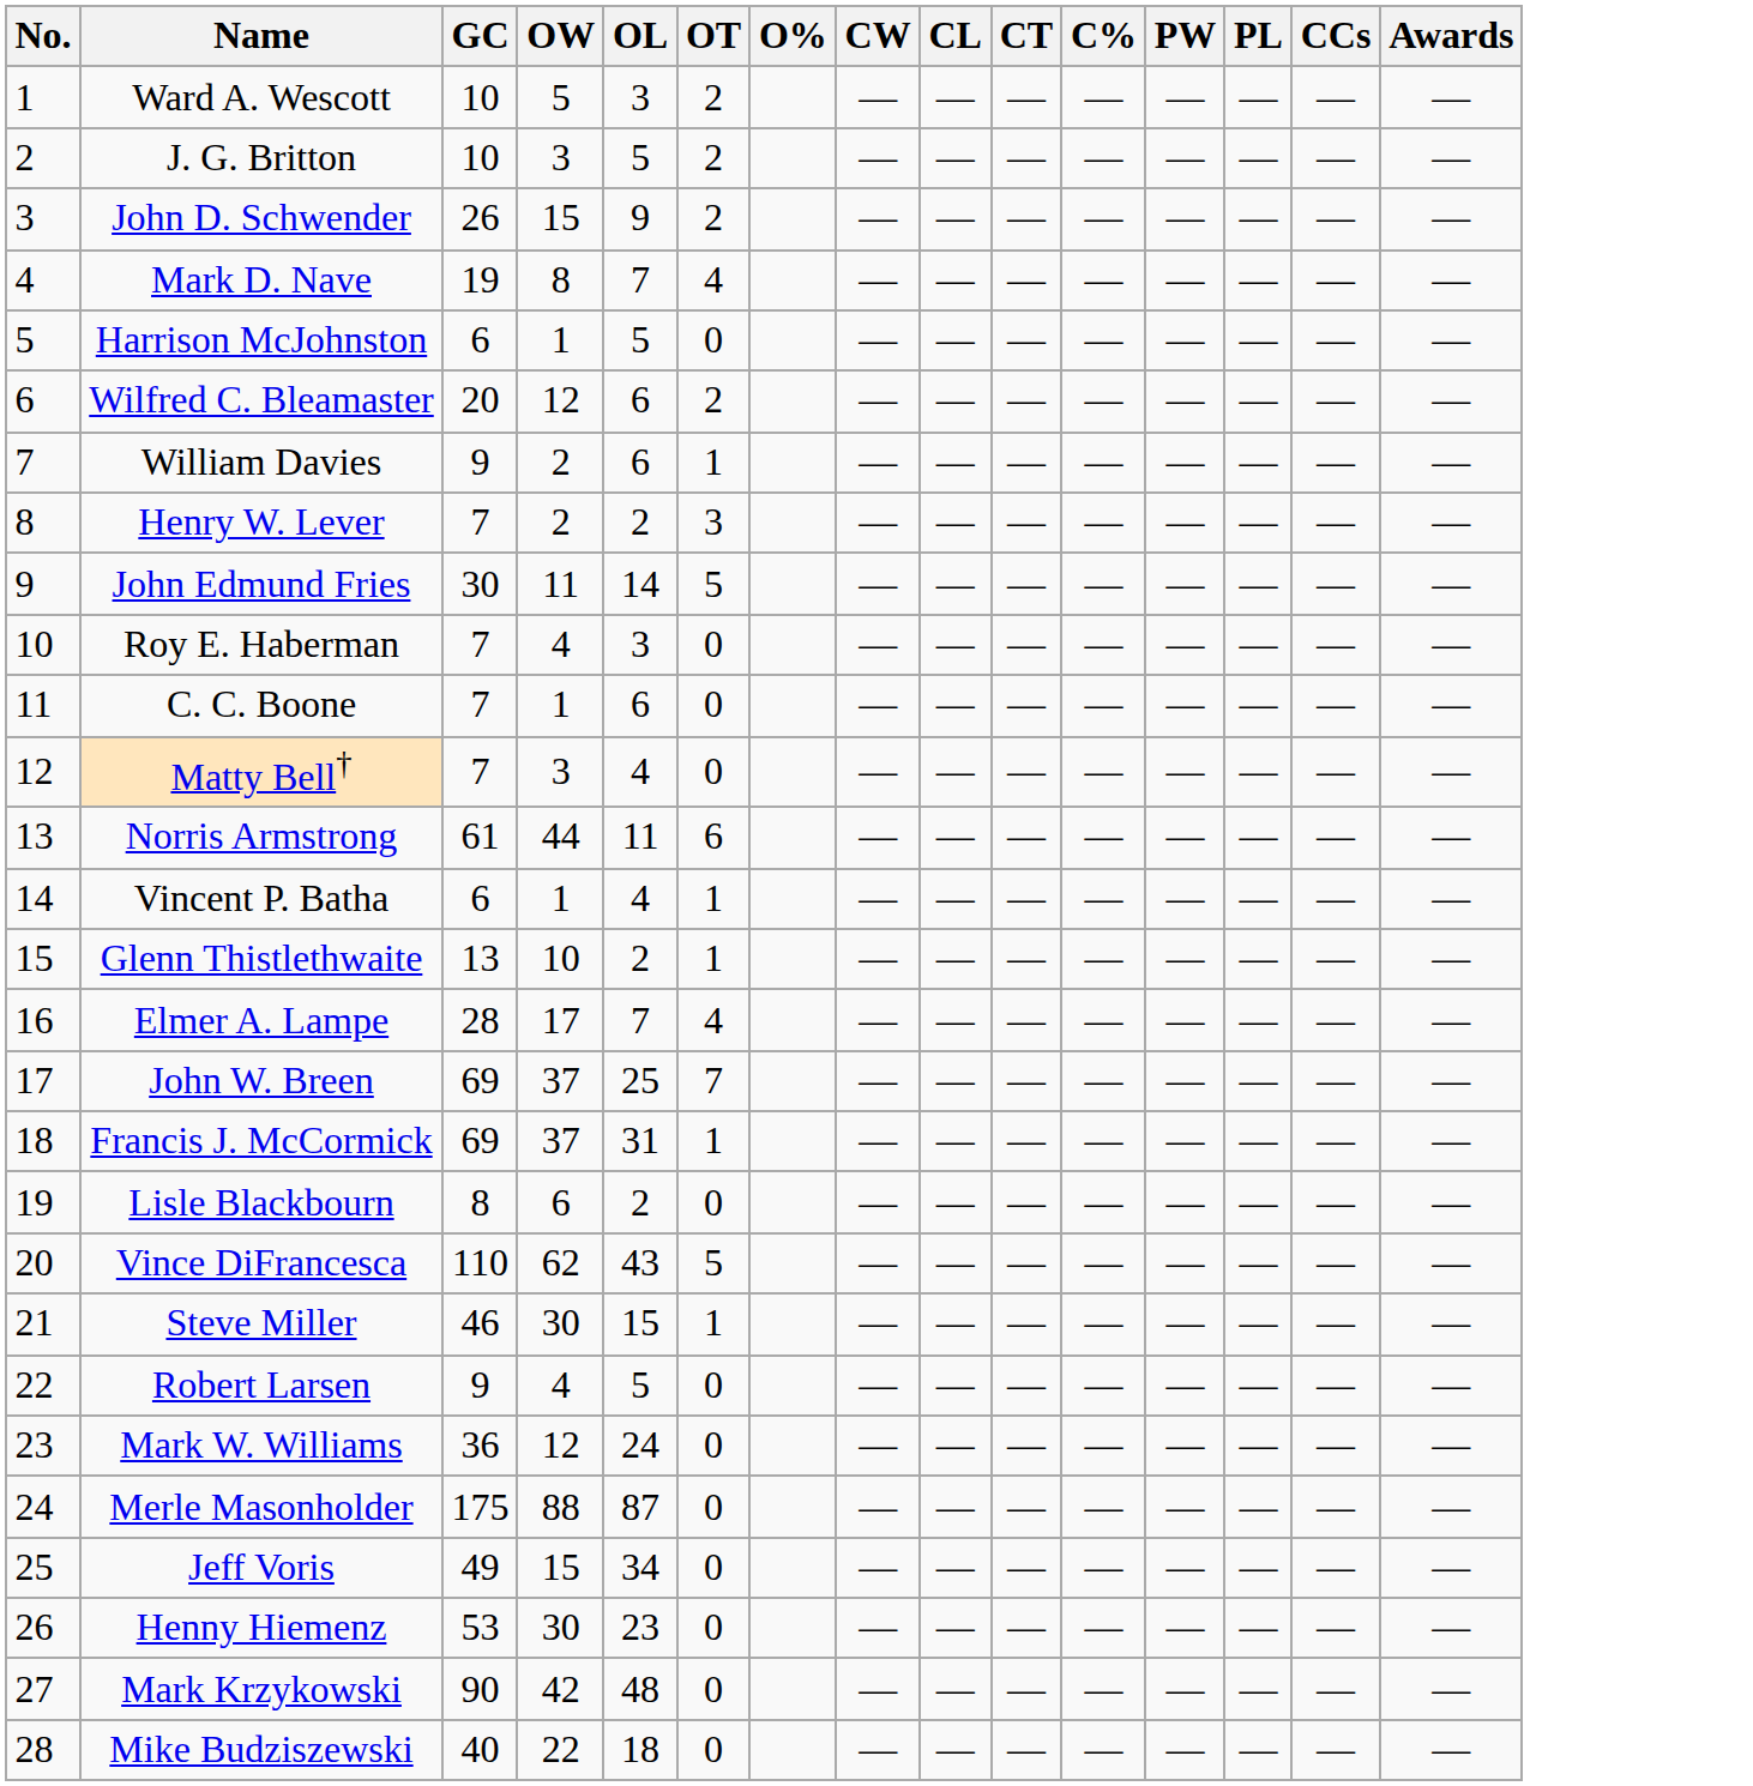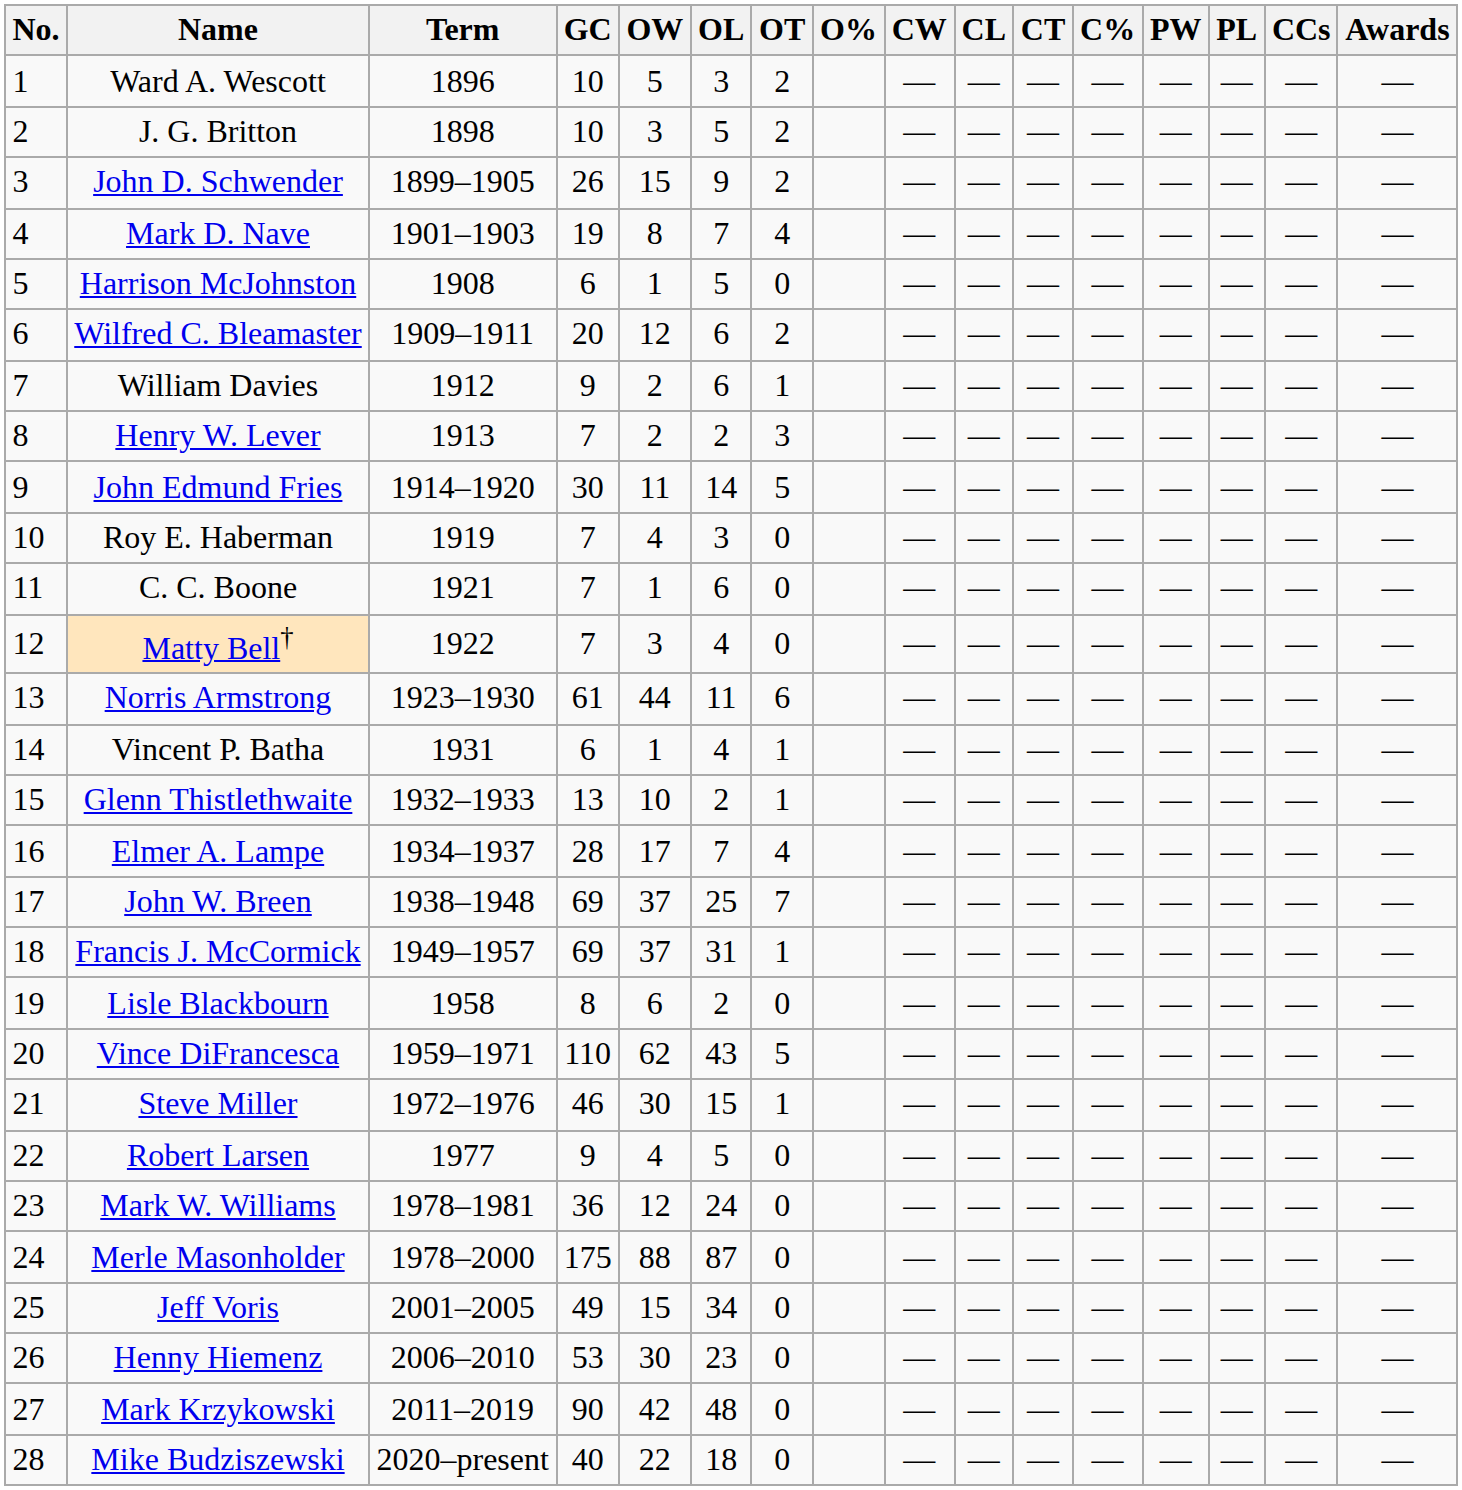 <table class="wikitable sortable">
 <tr>
 <th>No.</th>
 <th>Name</th>
+<th>Term</th>
 <th>GC</th>
 <th>OW</th>
 <th>OL</th>
 <th>OT</th>
 <th>O%</th>
 <th>CW</th>
 <th>CL</th>
 <th>CT</th>
 <th>C%</th>
 <th>PW</th>
 <th>PL</th>
 <th>CCs</th>
 <th class="unsortable">Awards</th>
 </tr>
 <tr>
 <td>1</td>
 <td align="center">Ward A. Wescott</td>
+<td align="center">1896</td>
 <td align="center">10</td>
 <td align="center">5</td>
 <td align="center">3</td>
 <td align="center">2</td>
 <td align="center"></td>
 <td align="center">—</td>
 <td align="center">—</td>
 <td align="center">—</td>
 <td align="center">—</td>
 <td align="center">—</td>
 <td align="center">—</td>
 <td align="center">—</td>
 <td align="center">—</td>
 </tr>
 <tr>
 <td>2</td>
 <td align="center">J. G. Britton</td>
+<td align="center">1898</td>
 <td align="center">10</td>
 <td align="center">3</td>
 <td align="center">5</td>
 <td align="center">2</td>
 <td align="center"></td>
 <td align="center">—</td>
 <td align="center">—</td>
 <td align="center">—</td>
 <td align="center">—</td>
 <td align="center">—</td>
 <td align="center">—</td>
 <td align="center">—</td>
 <td align="center">—</td>
 </tr>
 <tr>
 <td>3</td>
 <td align="center"><a href='#'>John D. Schwender</a></td>
+<td align="center">1899–1905</td>
 <td align="center">26</td>
 <td align="center">15</td>
 <td align="center">9</td>
 <td align="center">2</td>
 <td align="center"></td>
 <td align="center">—</td>
 <td align="center">—</td>
 <td align="center">—</td>
 <td align="center">—</td>
 <td align="center">—</td>
 <td align="center">—</td>
 <td align="center">—</td>
 <td align="center">—</td>
 </tr>
 <tr>
 <td>4</td>
 <td align="center"><a href='#'>Mark D. Nave</a></td>
+<td align="center">1901–1903</td>
 <td align="center">19</td>
 <td align="center">8</td>
 <td align="center">7</td>
 <td align="center">4</td>
 <td align="center"></td>
 <td align="center">—</td>
 <td align="center">—</td>
 <td align="center">—</td>
 <td align="center">—</td>
 <td align="center">—</td>
 <td align="center">—</td>
 <td align="center">—</td>
 <td align="center">—</td>
 </tr>
 <tr>
 <td>5</td>
 <td align="center"><a href='#'>Harrison McJohnston</a></td>
+<td align="center">1908</td>
 <td align="center">6</td>
 <td align="center">1</td>
 <td align="center">5</td>
 <td align="center">0</td>
 <td align="center"></td>
 <td align="center">—</td>
 <td align="center">—</td>
 <td align="center">—</td>
 <td align="center">—</td>
 <td align="center">—</td>
 <td align="center">—</td>
 <td align="center">—</td>
 <td align="center">—</td>
 </tr>
 <tr>
 <td>6</td>
 <td align="center"><a href='#'>Wilfred C. Bleamaster</a></td>
+<td align="center">1909–1911</td>
 <td align="center">20</td>
 <td align="center">12</td>
 <td align="center">6</td>
 <td align="center">2</td>
 <td align="center"></td>
 <td align="center">—</td>
 <td align="center">—</td>
 <td align="center">—</td>
 <td align="center">—</td>
 <td align="center">—</td>
 <td align="center">—</td>
 <td align="center">—</td>
 <td align="center">—</td>
 </tr>
 <tr>
 <td>7</td>
 <td align="center">William Davies</td>
+<td align="center">1912</td>
 <td align="center">9</td>
 <td align="center">2</td>
 <td align="center">6</td>
 <td align="center">1</td>
 <td align="center"></td>
 <td align="center">—</td>
 <td align="center">—</td>
 <td align="center">—</td>
 <td align="center">—</td>
 <td align="center">—</td>
 <td align="center">—</td>
 <td align="center">—</td>
 <td align="center">—</td>
 </tr>
 <tr>
 <td>8</td>
 <td align="center"><a href='#'>Henry W. Lever</a></td>
+<td align="center">1913</td>
 <td align="center">7</td>
 <td align="center">2</td>
 <td align="center">2</td>
 <td align="center">3</td>
 <td align="center"></td>
 <td align="center">—</td>
 <td align="center">—</td>
 <td align="center">—</td>
 <td align="center">—</td>
 <td align="center">—</td>
 <td align="center">—</td>
 <td align="center">—</td>
 <td align="center">—</td>
 </tr>
 <tr>
 <td>9</td>
 <td align="center"><a href='#'>John Edmund Fries</a></td>
+<td align="center">1914–1920</td>
 <td align="center">30</td>
 <td align="center">11</td>
 <td align="center">14</td>
 <td align="center">5</td>
 <td align="center"></td>
 <td align="center">—</td>
 <td align="center">—</td>
 <td align="center">—</td>
 <td align="center">—</td>
 <td align="center">—</td>
 <td align="center">—</td>
 <td align="center">—</td>
 <td align="center">—</td>
 </tr>
 <tr>
 <td>10</td>
 <td align="center">Roy E. Haberman</td>
+<td align="center">1919</td>
 <td align="center">7</td>
 <td align="center">4</td>
 <td align="center">3</td>
 <td align="center">0</td>
 <td align="center"></td>
 <td align="center">—</td>
 <td align="center">—</td>
 <td align="center">—</td>
 <td align="center">—</td>
 <td align="center">—</td>
 <td align="center">—</td>
 <td align="center">—</td>
 <td align="center">—</td>
 </tr>
 <tr>
 <td>11</td>
 <td align="center">C. C. Boone</td>
+<td align="center">1921</td>
 <td align="center">7</td>
 <td align="center">1</td>
 <td align="center">6</td>
 <td align="center">0</td>
 <td align="center"></td>
 <td align="center">—</td>
 <td align="center">—</td>
 <td align="center">—</td>
 <td align="center">—</td>
 <td align="center">—</td>
 <td align="center">—</td>
 <td align="center">—</td>
 <td align="center">—</td>
 </tr>
 <tr>
 <td>12</td>
 <td bgcolor=#FFE6BD align="center"><a href='#'>Matty Bell</a><sup>†</sup></td>
+<td align="center">1922</td>
 <td align="center">7</td>
 <td align="center">3</td>
 <td align="center">4</td>
 <td align="center">0</td>
 <td align="center"></td>
 <td align="center">—</td>
 <td align="center">—</td>
 <td align="center">—</td>
 <td align="center">—</td>
 <td align="center">—</td>
 <td align="center">—</td>
 <td align="center">—</td>
 <td align="center">—</td>
 </tr>
 <tr>
 <td>13</td>
 <td align="center"><a href='#'>Norris Armstrong</a></td>
+<td align="center">1923–1930</td>
 <td align="center">61</td>
 <td align="center">44</td>
 <td align="center">11</td>
 <td align="center">6</td>
 <td align="center"></td>
 <td align="center">—</td>
 <td align="center">—</td>
 <td align="center">—</td>
 <td align="center">—</td>
 <td align="center">—</td>
 <td align="center">—</td>
 <td align="center">—</td>
 <td align="center">—</td>
 </tr>
 <tr>
 <td>14</td>
 <td align="center">Vincent P. Batha</td>
+<td align="center">1931</td>
 <td align="center">6</td>
 <td align="center">1</td>
 <td align="center">4</td>
 <td align="center">1</td>
 <td align="center"></td>
 <td align="center">—</td>
 <td align="center">—</td>
 <td align="center">—</td>
 <td align="center">—</td>
 <td align="center">—</td>
 <td align="center">—</td>
 <td align="center">—</td>
 <td align="center">—</td>
 </tr>
 <tr>
 <td>15</td>
 <td align="center"><a href='#'>Glenn Thistlethwaite</a></td>
+<td align="center">1932–1933</td>
 <td align="center">13</td>
 <td align="center">10</td>
 <td align="center">2</td>
 <td align="center">1</td>
 <td align="center"></td>
 <td align="center">—</td>
 <td align="center">—</td>
 <td align="center">—</td>
 <td align="center">—</td>
 <td align="center">—</td>
 <td align="center">—</td>
 <td align="center">—</td>
 <td align="center">—</td>
 </tr>
 <tr>
 <td>16</td>
 <td align="center"><a href='#'>Elmer A. Lampe</a></td>
+<td align="center">1934–1937</td>
 <td align="center">28</td>
 <td align="center">17</td>
 <td align="center">7</td>
 <td align="center">4</td>
 <td align="center"></td>
 <td align="center">—</td>
 <td align="center">—</td>
 <td align="center">—</td>
 <td align="center">—</td>
 <td align="center">—</td>
 <td align="center">—</td>
 <td align="center">—</td>
 <td align="center">—</td>
 </tr>
 <tr>
 <td>17</td>
 <td align="center"><a href='#'>John W. Breen</a></td>
+<td align="center">1938–1948</td>
 <td align="center">69</td>
 <td align="center">37</td>
 <td align="center">25</td>
 <td align="center">7</td>
 <td align="center"></td>
 <td align="center">—</td>
 <td align="center">—</td>
 <td align="center">—</td>
 <td align="center">—</td>
 <td align="center">—</td>
 <td align="center">—</td>
 <td align="center">—</td>
 <td align="center">—</td>
 </tr>
 <tr>
 <td>18</td>
 <td align="center"><a href='#'>Francis J. McCormick</a></td>
+<td align="center">1949–1957</td>
 <td align="center">69</td>
 <td align="center">37</td>
 <td align="center">31</td>
 <td align="center">1</td>
 <td align="center"></td>
 <td align="center">—</td>
 <td align="center">—</td>
 <td align="center">—</td>
 <td align="center">—</td>
 <td align="center">—</td>
 <td align="center">—</td>
 <td align="center">—</td>
 <td align="center">—</td>
 </tr>
 <tr>
 <td>19</td>
 <td align="center"><a href='#'>Lisle Blackbourn</a></td>
+<td align="center">1958</td>
 <td align="center">8</td>
 <td align="center">6</td>
 <td align="center">2</td>
 <td align="center">0</td>
 <td align="center"></td>
 <td align="center">—</td>
 <td align="center">—</td>
 <td align="center">—</td>
 <td align="center">—</td>
 <td align="center">—</td>
 <td align="center">—</td>
 <td align="center">—</td>
 <td align="center">—</td>
 </tr>
 <tr>
 <td>20</td>
 <td align="center"><a href='#'>Vince DiFrancesca</a></td>
+<td align="center">1959–1971</td>
 <td align="center">110</td>
 <td align="center">62</td>
 <td align="center">43</td>
 <td align="center">5</td>
 <td align="center"></td>
 <td align="center">—</td>
 <td align="center">—</td>
 <td align="center">—</td>
 <td align="center">—</td>
 <td align="center">—</td>
 <td align="center">—</td>
 <td align="center">—</td>
 <td align="center">—</td>
 </tr>
 <tr>
 <td>21</td>
 <td align="center"><a href='#'>Steve Miller</a></td>
+<td align="center">1972–1976</td>
 <td align="center">46</td>
 <td align="center">30</td>
 <td align="center">15</td>
 <td align="center">1</td>
 <td align="center"></td>
 <td align="center">—</td>
 <td align="center">—</td>
 <td align="center">—</td>
 <td align="center">—</td>
 <td align="center">—</td>
 <td align="center">—</td>
 <td align="center">—</td>
 <td align="center">—</td>
 </tr>
 <tr>
 <td>22</td>
 <td align="center"><a href='#'>Robert Larsen</a></td>
+<td align="center">1977</td>
 <td align="center">9</td>
 <td align="center">4</td>
 <td align="center">5</td>
 <td align="center">0</td>
 <td align="center"></td>
 <td align="center">—</td>
 <td align="center">—</td>
 <td align="center">—</td>
 <td align="center">—</td>
 <td align="center">—</td>
 <td align="center">—</td>
 <td align="center">—</td>
 <td align="center">—</td>
 </tr>
 <tr>
 <td>23</td>
 <td align="center"><a href='#'>Mark W. Williams</a></td>
+<td align="center">1978–1981</td>
 <td align="center">36</td>
 <td align="center">12</td>
 <td align="center">24</td>
 <td align="center">0</td>
 <td align="center"></td>
 <td align="center">—</td>
 <td align="center">—</td>
 <td align="center">—</td>
 <td align="center">—</td>
 <td align="center">—</td>
 <td align="center">—</td>
 <td align="center">—</td>
 <td align="center">—</td>
 </tr>
 <tr>
 <td>24</td>
 <td align="center"><a href='#'>Merle Masonholder</a></td>
+<td align="center">1978–2000</td>
 <td align="center">175</td>
 <td align="center">88</td>
 <td align="center">87</td>
 <td align="center">0</td>
 <td align="center"></td>
 <td align="center">—</td>
 <td align="center">—</td>
 <td align="center">—</td>
 <td align="center">—</td>
 <td align="center">—</td>
 <td align="center">—</td>
 <td align="center">—</td>
 <td align="center">—</td>
 </tr>
 <tr>
 <td>25</td>
 <td align="center"><a href='#'>Jeff Voris</a></td>
+<td align="center">2001–2005</td>
 <td align="center">49</td>
 <td align="center">15</td>
 <td align="center">34</td>
 <td align="center">0</td>
 <td align="center"></td>
 <td align="center">—</td>
 <td align="center">—</td>
 <td align="center">—</td>
 <td align="center">—</td>
 <td align="center">—</td>
 <td align="center">—</td>
 <td align="center">—</td>
 <td align="center">—</td>
 </tr>
 <tr>
 <td>26</td>
 <td align="center"><a href='#'>Henny Hiemenz</a></td>
+<td align="center">2006–2010</td>
 <td align="center">53</td>
 <td align="center">30</td>
 <td align="center">23</td>
 <td align="center">0</td>
 <td align="center"></td>
 <td align="center">—</td>
 <td align="center">—</td>
 <td align="center">—</td>
 <td align="center">—</td>
 <td align="center">—</td>
 <td align="center">—</td>
 <td align="center">—</td>
 <td align="center">—</td>
 </tr>
 <tr>
 <td>27</td>
 <td align="center"><a href='#'>Mark Krzykowski</a></td>
+<td align="center">2011–2019</td>
 <td align="center">90</td>
 <td align="center">42</td>
 <td align="center">48</td>
 <td align="center">0</td>
 <td align="center"></td>
 <td align="center">—</td>
 <td align="center">—</td>
 <td align="center">—</td>
 <td align="center">—</td>
 <td align="center">—</td>
 <td align="center">—</td>
 <td align="center">—</td>
 <td align="center">—</td>
 </tr>
 <tr>
 <td>28</td>
 <td align="center"><a href='#'>Mike Budziszewski</a></td>
+<td align="center">2020–present</td>
 <td align="center">40</td>
 <td align="center">22</td>
 <td align="center">18</td>
 <td align="center">0</td>
 <td align="center"></td>
 <td align="center">—</td>
 <td align="center">—</td>
 <td align="center">—</td>
 <td align="center">—</td>
 <td align="center">—</td>
 <td align="center">—</td>
 <td align="center">—</td>
 <td align="center">—</td>
 </tr>
 </table>
